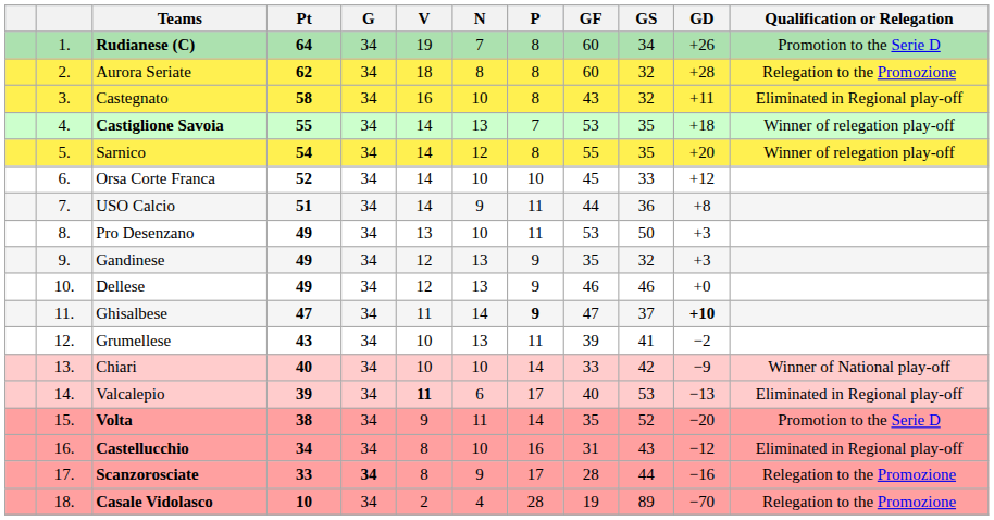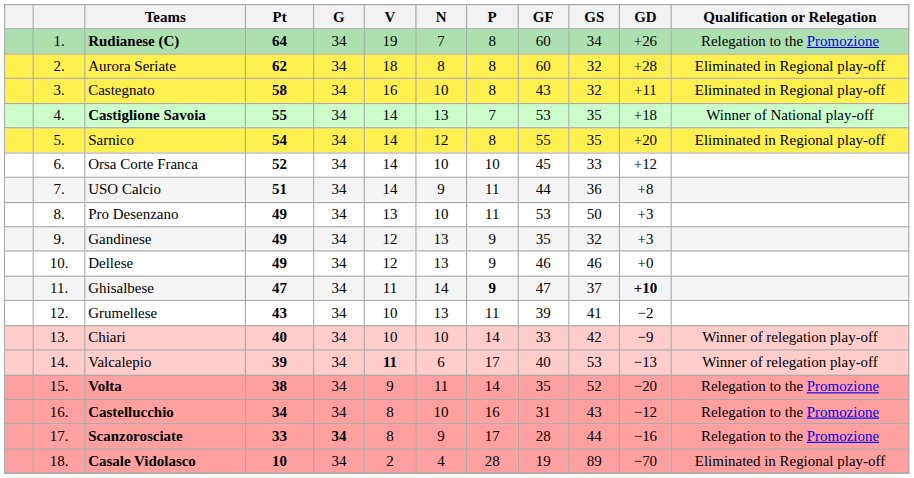 <table class="wikitable sortable" align="center" style="font-size: 85%; border-collapse:collapse" border="0" cellspacing="0" cellpadding="2">
 <tr align=center bgcolor=#98A1B2>
 <th width=20></th>
 <th width=40></th>
 <th width=140><span>Teams</span></th>
 <th width=55><span>Pt</span></th>
 <th width=40><span>G</span></th>
 <th width=40><span>V</span></th>
 <th width=40><span>N</span></th>
 <th width=40><span>P</span></th>
 <th width=40><span>GF</span></th>
 <th width=40><span>GS</span></th>
 <th width=40><span>GD</span></th>
 <th width=210><span>Qualification or Relegation</span></th>
 </tr>
 <tr align=center style="background:#ACE1AF;">
 <td></td>
 <td>1.</td>
 <td style="text-align:left;"><strong>Rudianese</strong> <strong>(C)</strong></td>
 <td><strong>64</strong></td>
 <td>34</td>
 <td>19</td>
 <td>7</td>
 <td>8</td>
 <td>60</td>
 <td>34</td>
 <td>+26</td>
-<td>Promotion to the <a href='#'>Serie D</a></td>
+<td>Relegation to the <a href='#'>Promozione</a></td>
 </tr>
 <tr align=center style="background:#FFF050;">
 <td></td>
 <td>2.</td>
 <td style="text-align:left;">Aurora Seriate</td>
 <td><strong>62</strong></td>
 <td>34</td>
 <td>18</td>
 <td>8</td>
 <td>8</td>
 <td>60</td>
 <td>32</td>
 <td>+28</td>
-<td>Relegation to the <a href='#'>Promozione</a></td>
+<td>Eliminated in Regional play-off</td>
 </tr>
 <tr align=center style="background:#FFF050;">
 <td></td>
 <td>3.</td>
 <td style="text-align:left;">Castegnato</td>
 <td><strong>58</strong></td>
 <td>34</td>
 <td>16</td>
 <td>10</td>
 <td>8</td>
 <td>43</td>
 <td>32</td>
 <td>+11</td>
 <td>Eliminated in Regional play-off</td>
 </tr>
 <tr align=center style="background:#ccffcc;">
 <td></td>
 <td>4.</td>
 <td style="text-align:left;"><strong>Castiglione Savoia</strong></td>
 <td><strong>55</strong></td>
 <td>34</td>
 <td>14</td>
 <td>13</td>
 <td>7</td>
 <td>53</td>
 <td>35</td>
 <td>+18</td>
-<td>Winner of relegation play-off</td>
+<td>Winner of National play-off</td>
 </tr>
 <tr align=center style="background:#FFF050;">
 <td></td>
 <td>5.</td>
 <td style="text-align:left;">Sarnico</td>
 <td><strong>54</strong></td>
 <td>34</td>
 <td>14</td>
 <td>12</td>
 <td>8</td>
 <td>55</td>
 <td>35</td>
 <td>+20</td>
-<td>Winner of relegation play-off</td>
+<td>Eliminated in Regional play-off</td>
 </tr>
 <tr align=center style="background:#FFFFFF;">
 <td></td>
 <td>6.</td>
 <td style="text-align:left;">Orsa Corte Franca</td>
 <td><strong>52</strong></td>
 <td>34</td>
 <td>14</td>
 <td>10</td>
 <td>10</td>
 <td>45</td>
 <td>33</td>
 <td>+12</td>
 <td></td>
 </tr>
 <tr align=center style="background:#F5F5F5;">
 <td></td>
 <td>7.</td>
 <td style="text-align:left;">USO Calcio</td>
 <td><strong>51</strong></td>
 <td>34</td>
 <td>14</td>
 <td>9</td>
 <td>11</td>
 <td>44</td>
 <td>36</td>
 <td>+8</td>
 <td></td>
 </tr>
 <tr align=center style="background:#FFFFFF;">
 <td></td>
 <td>8.</td>
 <td style="text-align:left;">Pro Desenzano</td>
 <td><strong>49</strong></td>
 <td>34</td>
 <td>13</td>
 <td>10</td>
 <td>11</td>
 <td>53</td>
 <td>50</td>
 <td>+3</td>
 <td></td>
 </tr>
 <tr align=center style="background:#F5F5F5;">
 <td></td>
 <td>9.</td>
 <td style="text-align:left;">Gandinese</td>
 <td><strong>49</strong></td>
 <td>34</td>
 <td>12</td>
 <td>13</td>
 <td>9</td>
 <td>35</td>
 <td>32</td>
 <td>+3</td>
 <td></td>
 </tr>
 <tr align=center style="background:#FFFFFF;">
 <td></td>
 <td>10.</td>
 <td style="text-align:left;">Dellese</td>
 <td><strong>49</strong></td>
 <td>34</td>
 <td>12</td>
 <td>13</td>
 <td>9</td>
 <td>46</td>
 <td>46</td>
 <td>+0</td>
 <td></td>
 </tr>
 <tr align=center style="background:#F5F5F5;">
 <td></td>
 <td>11.</td>
 <td style="text-align:left;">Ghisalbese</td>
 <td><strong>47</strong></td>
 <td>34</td>
 <td>11</td>
 <td>14</td>
 <td><strong>9</strong></td>
 <td>47</td>
 <td>37</td>
 <td><strong>+10</strong></td>
 <td></td>
 </tr>
 <tr align=center style="background:#FFFFFF;">
 <td></td>
 <td>12.</td>
 <td style="text-align:left;">Grumellese</td>
 <td><strong>43</strong></td>
 <td>34</td>
 <td>10</td>
 <td>13</td>
 <td>11</td>
 <td>39</td>
 <td>41</td>
 <td>−2</td>
 <td></td>
 </tr>
 <tr align=center style="background:#FFCCCC;">
 <td></td>
 <td>13.</td>
 <td style="text-align:left;">Chiari</td>
 <td><strong>40</strong></td>
 <td>34</td>
 <td>10</td>
 <td>10</td>
 <td>14</td>
 <td>33</td>
 <td>42</td>
 <td>−9</td>
-<td>Winner of National play-off</td>
+<td>Winner of relegation play-off</td>
 </tr>
 <tr align=center style="background:#FFCCCC;">
 <td></td>
 <td>14.</td>
 <td style="text-align:left;">Valcalepio</td>
 <td><strong>39</strong></td>
 <td>34</td>
 <td><strong>11</strong></td>
 <td>6</td>
 <td>17</td>
 <td>40</td>
 <td>53</td>
 <td>−13</td>
-<td>Eliminated in Regional play-off</td>
+<td>Winner of relegation play-off</td>
 </tr>
 <tr align=center style="background:#FFA0A0;">
 <td></td>
 <td>15.</td>
 <td style="text-align:left;"><strong>Volta</strong></td>
 <td><strong>38</strong></td>
 <td>34</td>
 <td>9</td>
 <td>11</td>
 <td>14</td>
 <td>35</td>
 <td>52</td>
 <td>−20</td>
-<td>Promotion to the <a href='#'>Serie D</a></td>
+<td>Relegation to the <a href='#'>Promozione</a></td>
 </tr>
 <tr align=center style="background:#FFA0A0;">
 <td></td>
 <td>16.</td>
 <td style="text-align:left;"><strong>Castellucchio</strong></td>
 <td><strong>34</strong></td>
 <td>34</td>
 <td>8</td>
 <td>10</td>
 <td>16</td>
 <td>31</td>
 <td>43</td>
 <td>−12</td>
-<td>Eliminated in Regional play-off</td>
+<td>Relegation to the <a href='#'>Promozione</a></td>
 </tr>
 <tr align=center style="background:#FFA0A0;">
 <td></td>
 <td>17.</td>
 <td style="text-align:left;"><strong>Scanzorosciate</strong></td>
 <td><strong>33</strong></td>
 <td><strong>34</strong></td>
 <td>8</td>
 <td>9</td>
 <td>17</td>
 <td>28</td>
 <td>44</td>
 <td>−16</td>
 <td>Relegation to the <a href='#'>Promozione</a></td>
 </tr>
 <tr align=center style="background:#FFA0A0;">
 <td></td>
 <td>18.</td>
 <td style="text-align:left;"><strong>Casale Vidolasco</strong></td>
 <td><strong>10</strong></td>
 <td>34</td>
 <td>2</td>
 <td>4</td>
 <td>28</td>
 <td>19</td>
 <td>89</td>
 <td>−70</td>
-<td>Relegation to the <a href='#'>Promozione</a></td>
+<td>Eliminated in Regional play-off</td>
 </tr>
 <tr>
 </tr>
 </table>
